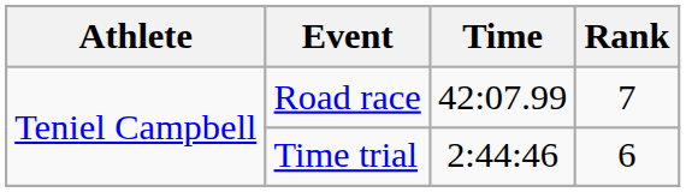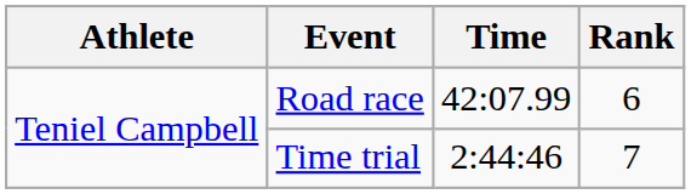 <table class=wikitable style="font-size:90%;">
 <tr>
 <th>Athlete</th>
 <th>Event</th>
 <th>Time</th>
 <th>Rank</th>
 </tr>
 <tr align=center>
 <td align=left rowspan=2><a href='#'>Teniel Campbell</a></td>
 <td align=left rowspan=1><a href='#'>Road race</a></td>
 <td>42:07.99</td>
-<td>7</td>
+<td>6</td>
 </tr>
 <tr align=center>
 <td align=left rowspan=1><a href='#'>Time trial</a></td>
 <td>2:44:46</td>
-<td>6</td>
+<td>7</td>
 </tr>
 </table>
